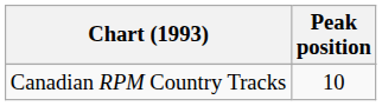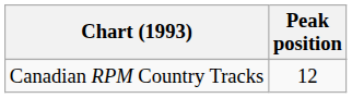 <table class="wikitable sortable">
 <tr>
 <th align="left">Chart (1993)</th>
 <th align="center">Peak<br>position</th>
 </tr>
 <tr>
 </tr>
 <tr>
 <td>Canadian <em>RPM</em> Country Tracks</td>
-<td align="center">10</td>
+<td align="center">12</td>
 </tr>
 </table>
